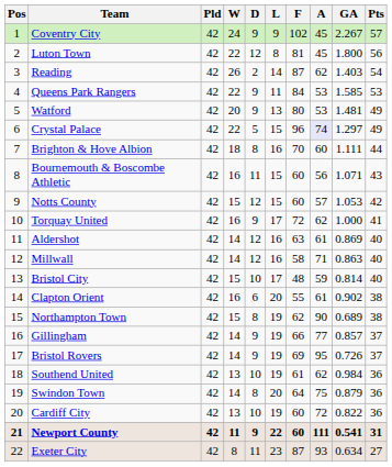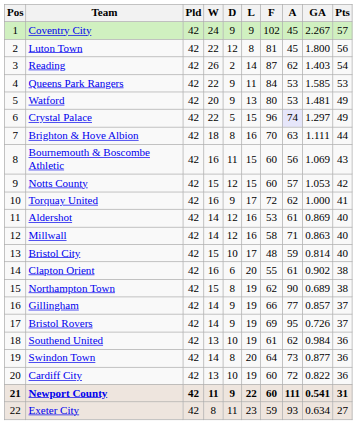 <table class="wikitable" style="text-align: center;">
 <tr>
 <th width=20>Pos</th>
 <th width=220>Team</th>
 <th width=20>Pld</th>
 <th width=20>W</th>
 <th width=20>D</th>
 <th width=20>L</th>
 <th width=20>F</th>
 <th width=20>A</th>
 <th width=30>GA</th>
 <th width=20>Pts</th>
 </tr>
 <tr style="background:#D0F0C0;">
 <td>1</td>
 <td align="left"><a href='#'>Coventry City</a></td>
 <td>42</td>
 <td>24</td>
 <td>9</td>
 <td>9</td>
 <td>102</td>
 <td>45</td>
 <td>2.267</td>
 <td>57</td>
 </tr>
 <tr>
 <td>2</td>
 <td align="left"><a href='#'>Luton Town</a></td>
 <td>42</td>
 <td>22</td>
 <td>12</td>
 <td>8</td>
 <td>81</td>
 <td>45</td>
 <td>1.800</td>
 <td>56</td>
 </tr>
 <tr>
 <td>3</td>
 <td align="left"><a href='#'>Reading</a></td>
 <td>42</td>
 <td>26</td>
 <td>2</td>
 <td>14</td>
 <td>87</td>
 <td>62</td>
 <td>1.403</td>
 <td>54</td>
 </tr>
 <tr>
 <td>4</td>
 <td align="left"><a href='#'>Queens Park Rangers</a></td>
 <td>42</td>
 <td>22</td>
 <td>9</td>
 <td>11</td>
 <td>84</td>
 <td>53</td>
 <td>1.585</td>
 <td>53</td>
 </tr>
 <tr>
 <td>5</td>
 <td align="left"><a href='#'>Watford</a></td>
 <td>42</td>
 <td>20</td>
 <td>9</td>
 <td>13</td>
 <td>80</td>
 <td>53</td>
 <td>1.481</td>
 <td>49</td>
 </tr>
 <tr>
 <td>6</td>
 <td align="left"><a href='#'>Crystal Palace</a></td>
 <td>42</td>
 <td>22</td>
 <td>5</td>
 <td>15</td>
 <td>96</td>
 <td style="background: lavender;">74</td>
 <td>1.297</td>
 <td>49</td>
 </tr>
 <tr>
 <td>7</td>
 <td align="left"><a href='#'>Brighton & Hove Albion</a></td>
 <td>42</td>
 <td>18</td>
 <td>8</td>
 <td>16</td>
 <td>70</td>
-<td>60</td>
+<td>63</td>
 <td>1.111</td>
 <td>44</td>
 </tr>
 <tr>
 <td>8</td>
 <td align="left"><a href='#'>Bournemouth & Boscombe Athletic</a></td>
 <td>42</td>
 <td>16</td>
 <td>11</td>
 <td>15</td>
 <td>60</td>
 <td>56</td>
-<td>1.071</td>
+<td>1.069</td>
 <td>43</td>
 </tr>
 <tr>
 <td>9</td>
 <td align="left"><a href='#'>Notts County</a></td>
 <td>42</td>
 <td>15</td>
 <td>12</td>
 <td>15</td>
 <td>60</td>
 <td>57</td>
 <td>1.053</td>
 <td>42</td>
 </tr>
 <tr>
 <td>10</td>
 <td align="left"><a href='#'>Torquay United</a></td>
 <td>42</td>
 <td>16</td>
 <td>9</td>
 <td>17</td>
 <td>72</td>
 <td>62</td>
 <td>1.000</td>
 <td>41</td>
 </tr>
 <tr>
 <td>11</td>
 <td align="left"><a href='#'>Aldershot</a></td>
 <td>42</td>
 <td>14</td>
 <td>12</td>
 <td>16</td>
-<td>63</td>
+<td>53</td>
 <td>61</td>
 <td>0.869</td>
 <td>40</td>
 </tr>
 <tr>
 <td>12</td>
 <td align="left"><a href='#'>Millwall</a></td>
 <td>42</td>
 <td>14</td>
 <td>12</td>
 <td>16</td>
 <td>58</td>
 <td>71</td>
 <td>0.863</td>
 <td>40</td>
 </tr>
 <tr>
 <td>13</td>
 <td align="left"><a href='#'>Bristol City</a></td>
 <td>42</td>
 <td>15</td>
 <td>10</td>
 <td>17</td>
 <td>48</td>
 <td>59</td>
 <td>0.814</td>
 <td>40</td>
 </tr>
 <tr>
 <td>14</td>
 <td align="left"><a href='#'>Clapton Orient</a></td>
 <td>42</td>
 <td>16</td>
 <td>6</td>
 <td>20</td>
 <td>55</td>
 <td>61</td>
 <td>0.902</td>
 <td>38</td>
 </tr>
 <tr>
 <td>15</td>
 <td align="left"><a href='#'>Northampton Town</a></td>
 <td>42</td>
 <td>15</td>
 <td>8</td>
 <td>19</td>
 <td>62</td>
 <td>90</td>
 <td>0.689</td>
 <td>38</td>
 </tr>
 <tr>
 <td>16</td>
 <td align="left"><a href='#'>Gillingham</a></td>
 <td>42</td>
 <td>14</td>
 <td>9</td>
 <td>19</td>
 <td>66</td>
 <td>77</td>
 <td>0.857</td>
 <td>37</td>
 </tr>
 <tr>
 <td>17</td>
 <td align="left"><a href='#'>Bristol Rovers</a></td>
 <td>42</td>
 <td>14</td>
 <td>9</td>
 <td>19</td>
 <td>69</td>
 <td>95</td>
 <td>0.726</td>
 <td>37</td>
 </tr>
 <tr>
 <td>18</td>
 <td align="left"><a href='#'>Southend United</a></td>
 <td>42</td>
 <td>13</td>
 <td>10</td>
 <td>19</td>
 <td>61</td>
 <td>62</td>
 <td>0.984</td>
 <td>36</td>
 </tr>
 <tr>
 <td>19</td>
 <td align="left"><a href='#'>Swindon Town</a></td>
 <td>42</td>
 <td>14</td>
 <td>8</td>
 <td>20</td>
 <td>64</td>
-<td>75</td>
-<td>0.879</td>
+<td>73</td>
+<td>0.877</td>
 <td>36</td>
 </tr>
 <tr>
 <td>20</td>
 <td align="left"><a href='#'>Cardiff City</a></td>
 <td>42</td>
 <td>13</td>
 <td>10</td>
 <td>19</td>
 <td>60</td>
 <td>72</td>
 <td>0.822</td>
 <td>36</td>
 </tr>
 <tr style="background:#eee5de;">
 <td><strong>21</strong></td>
 <td align="left"><strong><a href='#'>Newport County</a></strong></td>
 <td><strong>42</strong></td>
 <td><strong>11</strong></td>
 <td><strong>9</strong></td>
 <td><strong>22</strong></td>
 <td><strong>60</strong></td>
 <td><strong>111</strong></td>
 <td><strong>0.541</strong></td>
 <td><strong>31</strong></td>
 </tr>
 <tr style="background:#eee5de;">
 <td>22</td>
 <td align="left"><a href='#'>Exeter City</a></td>
 <td>42</td>
 <td>8</td>
 <td>11</td>
 <td>23</td>
-<td>87</td>
+<td>59</td>
 <td>93</td>
 <td>0.634</td>
 <td>27</td>
 </tr>
 </table>
